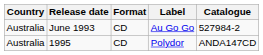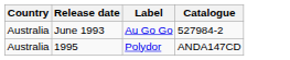 <table class="wikitable">
 <tr>
 <th>Country</th>
 <th>Release date</th>
-<th>Format</th>
 <th>Label</th>
 <th>Catalogue</th>
 </tr>
 <tr>
 <td>Australia</td>
 <td>June 1993</td>
-<td>CD</td>
 <td><a href='#'>Au Go Go</a></td>
 <td>527984-2</td>
 </tr>
 <tr>
 <td>Australia</td>
 <td>1995</td>
-<td>CD</td>
 <td><a href='#'>Polydor</a></td>
 <td>ANDA147CD</td>
 </tr>
 </table>
